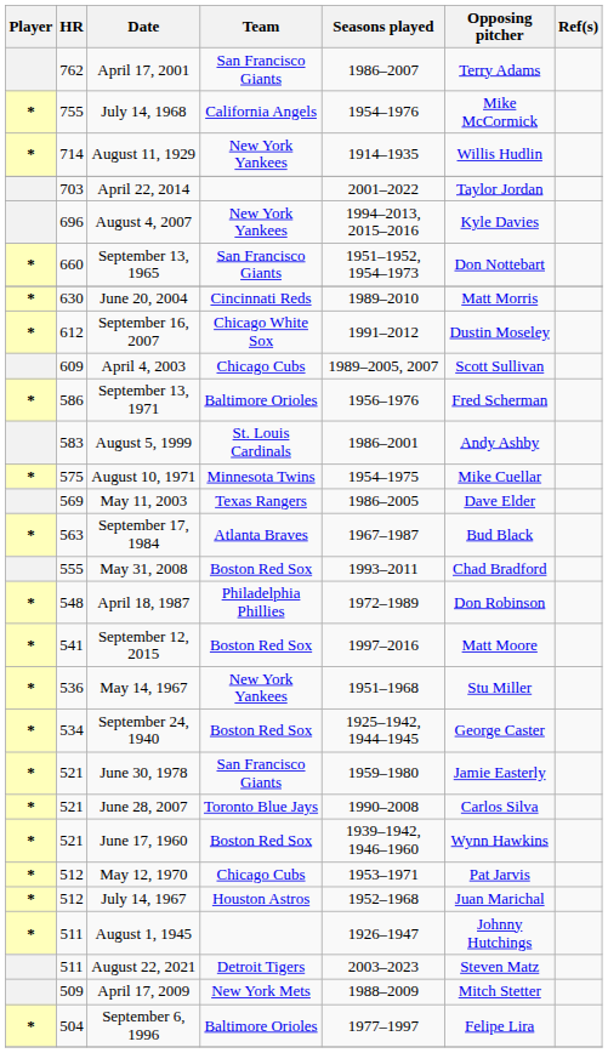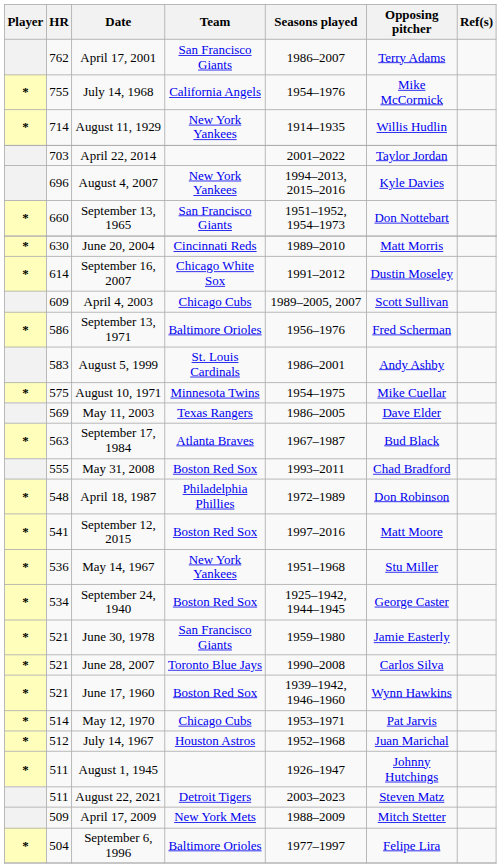 <table class="wikitable sortable plainrowheaders" style="text-align:center;">
 <tr>
 <th scope="col">Player</th>
 <th scope="col">HR</th>
 <th scope="col">Date</th>
 <th scope="col">Team</th>
 <th scope="col">Seasons played</th>
 <th scope="col">Opposing pitcher</th>
 <th scope="col" class="unsortable">Ref(s)</th>
 </tr>
 <tr>
 <th scope="row" style="text-align:center"></th>
 <td>762</td>
 <td>April 17, 2001</td>
 <td><a href='#'>San Francisco Giants</a></td>
 <td>1986–2007</td>
 <td><a href='#'>Terry Adams</a></td>
 <td></td>
 </tr>
 <tr>
 <th scope="row" style="text-align:center; background:#ffb;">*</th>
 <td>755</td>
 <td>July 14, 1968</td>
 <td><a href='#'>California Angels</a></td>
 <td>1954–1976</td>
 <td><a href='#'>Mike McCormick</a></td>
 <td></td>
 </tr>
 <tr>
 <th scope="row" style="text-align:center; background:#ffb;">*</th>
 <td>714</td>
 <td>August 11, 1929</td>
 <td><a href='#'>New York Yankees</a></td>
 <td>1914–1935</td>
 <td><a href='#'>Willis Hudlin</a></td>
 <td></td>
 </tr>
 <tr>
 </tr>
 <tr>
 <th scope="row" style="text-align:center;"></th>
 <td>703</td>
 <td>April 22, 2014</td>
 <td></td>
 <td>2001–2022</td>
 <td><a href='#'>Taylor Jordan</a></td>
 <td></td>
 </tr>
 <tr>
 <th scope="row" style="text-align:center"></th>
 <td>696</td>
 <td>August 4, 2007</td>
 <td><a href='#'>New York Yankees</a></td>
 <td>1994–2013, 2015–2016</td>
 <td><a href='#'>Kyle Davies</a></td>
 <td></td>
 </tr>
 <tr>
 <th scope="row" style="text-align:center; background:#ffb;">*</th>
 <td>660</td>
 <td>September 13, 1965</td>
 <td><a href='#'>San Francisco Giants</a></td>
 <td>1951–1952, 1954–1973</td>
 <td><a href='#'>Don Nottebart</a></td>
 <td></td>
 </tr>
 <tr>
 </tr>
 <tr>
 <th scope="row" style="text-align:center; background:#ffb;">*</th>
 <td>630</td>
 <td>June 20, 2004</td>
 <td><a href='#'>Cincinnati Reds</a></td>
 <td>1989–2010</td>
 <td><a href='#'>Matt Morris</a></td>
 <td></td>
 </tr>
 <tr>
 <th scope="row" style="text-align:center; background:#ffb;">*</th>
-<td>612</td>
+<td>614</td>
 <td>September 16, 2007</td>
 <td><a href='#'>Chicago White Sox</a></td>
 <td>1991–2012</td>
 <td><a href='#'>Dustin Moseley</a></td>
 <td></td>
 </tr>
 <tr>
 <th scope="row" style="text-align:center"></th>
 <td>609</td>
 <td>April 4, 2003</td>
 <td><a href='#'>Chicago Cubs</a></td>
 <td>1989–2005, 2007</td>
 <td><a href='#'>Scott Sullivan</a></td>
 <td></td>
 </tr>
 <tr>
 <th scope="row" style="text-align:center; background:#ffb;">*</th>
 <td>586</td>
 <td>September 13, 1971</td>
 <td><a href='#'>Baltimore Orioles</a></td>
 <td>1956–1976</td>
 <td><a href='#'>Fred Scherman</a></td>
 <td></td>
 </tr>
 <tr>
 <th scope="row" style="text-align:center"></th>
 <td>583</td>
 <td>August 5, 1999</td>
 <td><a href='#'>St. Louis Cardinals</a></td>
 <td>1986–2001</td>
 <td><a href='#'>Andy Ashby</a></td>
 <td></td>
 </tr>
 <tr>
 <th scope="row" style="text-align:center; background:#ffb;">*</th>
 <td>575</td>
 <td>August 10, 1971</td>
 <td><a href='#'>Minnesota Twins</a></td>
 <td>1954–1975</td>
 <td><a href='#'>Mike Cuellar</a></td>
 <td></td>
 </tr>
 <tr>
 <th scope="row" style="text-align:center"></th>
 <td>569</td>
 <td>May 11, 2003</td>
 <td><a href='#'>Texas Rangers</a></td>
 <td>1986–2005</td>
 <td><a href='#'>Dave Elder</a></td>
 <td></td>
 </tr>
 <tr>
 <th scope="row" style="text-align:center; background:#ffb;">*</th>
 <td>563</td>
 <td>September 17, 1984</td>
 <td><a href='#'>Atlanta Braves</a></td>
 <td>1967–1987</td>
 <td><a href='#'>Bud Black</a></td>
 <td></td>
 </tr>
 <tr>
 <th scope="row" style="text-align:center"></th>
 <td>555</td>
 <td>May 31, 2008</td>
 <td><a href='#'>Boston Red Sox</a></td>
 <td>1993–2011</td>
 <td><a href='#'>Chad Bradford</a></td>
 <td></td>
 </tr>
 <tr>
 <th scope="row" style="text-align:center; background:#ffb;">*</th>
 <td>548</td>
 <td>April 18, 1987</td>
 <td><a href='#'>Philadelphia Phillies</a></td>
 <td>1972–1989</td>
 <td><a href='#'>Don Robinson</a></td>
 <td></td>
 </tr>
 <tr>
 <th scope="row" style="text-align:center; background:#ffb;">*</th>
 <td>541</td>
 <td>September 12, 2015</td>
 <td><a href='#'>Boston Red Sox</a></td>
 <td>1997–2016</td>
 <td><a href='#'>Matt Moore</a></td>
 <td></td>
 </tr>
 <tr>
 <th scope="row" style="text-align:center; background:#ffb;">*</th>
 <td>536</td>
 <td>May 14, 1967</td>
 <td><a href='#'>New York Yankees</a></td>
 <td>1951–1968</td>
 <td><a href='#'>Stu Miller</a></td>
 <td></td>
 </tr>
 <tr>
 <th scope="row" style="text-align:center; background:#ffb;">*</th>
 <td>534</td>
 <td>September 24, 1940</td>
 <td><a href='#'>Boston Red Sox</a></td>
 <td>1925–1942, 1944–1945</td>
 <td><a href='#'>George Caster</a></td>
 <td></td>
 </tr>
 <tr>
 <th scope="row" style="text-align:center; background:#ffb;">*</th>
 <td>521</td>
 <td>June 30, 1978</td>
 <td><a href='#'>San Francisco Giants</a></td>
 <td>1959–1980</td>
 <td><a href='#'>Jamie Easterly</a></td>
 <td></td>
 </tr>
 <tr>
 <th scope="row" style="text-align:center; background:#ffb;">*</th>
 <td>521</td>
 <td>June 28, 2007</td>
 <td><a href='#'>Toronto Blue Jays</a></td>
 <td>1990–2008</td>
 <td><a href='#'>Carlos Silva</a></td>
 <td></td>
 </tr>
 <tr>
 <th scope="row" style="text-align:center; background:#ffb;">*</th>
 <td>521</td>
 <td>June 17, 1960</td>
 <td><a href='#'>Boston Red Sox</a></td>
 <td>1939–1942, 1946–1960</td>
 <td><a href='#'>Wynn Hawkins</a></td>
 <td></td>
 </tr>
 <tr>
 <th scope="row" style="text-align:center; background:#ffb;">*</th>
-<td>512</td>
+<td>514</td>
 <td>May 12, 1970</td>
 <td><a href='#'>Chicago Cubs</a></td>
 <td>1953–1971</td>
 <td><a href='#'>Pat Jarvis</a></td>
 <td></td>
 </tr>
 <tr>
 <th scope="row" style="text-align:center; background:#ffb;">*</th>
 <td>512</td>
 <td>July 14, 1967</td>
 <td><a href='#'>Houston Astros</a></td>
 <td>1952–1968</td>
 <td><a href='#'>Juan Marichal</a></td>
 <td></td>
 </tr>
 <tr>
 <th scope="row" style="text-align:center; background:#ffb;">*</th>
 <td>511</td>
 <td>August 1, 1945</td>
 <td></td>
 <td>1926–1947</td>
 <td><a href='#'>Johnny Hutchings</a></td>
 <td></td>
 </tr>
 <tr>
 <th scope="row" style="text-align:center;"></th>
 <td>511</td>
 <td>August 22, 2021</td>
 <td><a href='#'>Detroit Tigers</a></td>
 <td>2003–2023</td>
 <td><a href='#'>Steven Matz</a></td>
 <td></td>
 </tr>
 <tr>
 <th scope="row" style="text-align:center"></th>
 <td>509</td>
 <td>April 17, 2009</td>
 <td><a href='#'>New York Mets</a></td>
 <td>1988–2009</td>
 <td><a href='#'>Mitch Stetter</a></td>
 <td></td>
 </tr>
 <tr>
 <th scope="row" style="text-align:center; background:#ffb;">*</th>
 <td>504</td>
 <td>September 6, 1996</td>
 <td><a href='#'>Baltimore Orioles</a></td>
 <td>1977–1997</td>
 <td><a href='#'>Felipe Lira</a></td>
 <td></td>
 </tr>
 <tr>
 </tr>
 </table>
